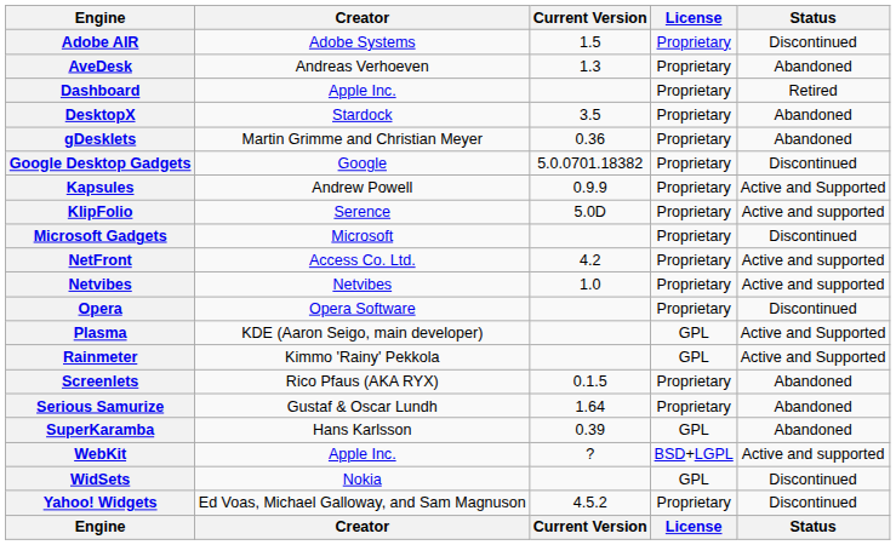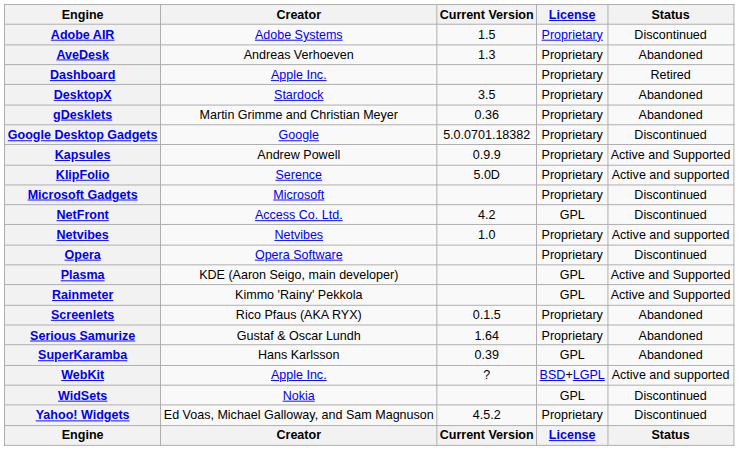 <table class="sortable wikitable" style="text-align: center; font-size: smaller; width: auto;">
 <tr>
 <th style="width: 12em;">Engine</th>
 <th>Creator</th>
 <th>Current Version</th>
 <th><a href='#'>License</a></th>
 <th>Status</th>
 </tr>
 <tr>
 <th><a href='#'>Adobe AIR</a></th>
 <td><a href='#'>Adobe Systems</a></td>
 <td>1.5</td>
 <td><a href='#'>Proprietary</a></td>
 <td>Discontinued</td>
 </tr>
 <tr>
 <th><a href='#'>AveDesk</a></th>
 <td>Andreas Verhoeven</td>
 <td>1.3</td>
 <td>Proprietary</td>
 <td>Abandoned</td>
 </tr>
 <tr>
 <th><a href='#'>Dashboard</a></th>
 <td><a href='#'>Apple Inc.</a></td>
 <td></td>
 <td>Proprietary</td>
 <td>Retired</td>
 </tr>
 <tr>
 <th><a href='#'>DesktopX</a></th>
 <td><a href='#'>Stardock</a></td>
 <td>3.5</td>
 <td>Proprietary</td>
 <td>Abandoned</td>
 </tr>
 <tr>
 <th><a href='#'>gDesklets</a></th>
 <td>Martin Grimme and Christian Meyer</td>
 <td>0.36</td>
 <td>Proprietary</td>
 <td>Abandoned</td>
 </tr>
 <tr>
 <th><a href='#'>Google Desktop Gadgets</a></th>
 <td><a href='#'>Google</a></td>
 <td>5.0.0701.18382</td>
 <td>Proprietary</td>
 <td>Discontinued</td>
 </tr>
 <tr>
 <th><a href='#'>Kapsules</a></th>
 <td>Andrew Powell</td>
 <td>0.9.9</td>
 <td>Proprietary</td>
 <td>Active and Supported</td>
 </tr>
 <tr>
 <th><a href='#'>KlipFolio</a></th>
 <td><a href='#'>Serence</a></td>
 <td>5.0D</td>
 <td>Proprietary</td>
 <td>Active and supported</td>
 </tr>
 <tr>
 <th><a href='#'>Microsoft Gadgets</a></th>
 <td><a href='#'>Microsoft</a></td>
 <td></td>
 <td>Proprietary</td>
 <td>Discontinued</td>
 </tr>
 <tr>
 <th><a href='#'>NetFront</a></th>
 <td><a href='#'>Access Co. Ltd.</a></td>
 <td>4.2</td>
-<td>Proprietary</td>
-<td>Active and supported</td>
+<td>GPL</td>
+<td>Discontinued</td>
 </tr>
 <tr>
 <th><a href='#'>Netvibes</a></th>
 <td><a href='#'>Netvibes</a></td>
 <td>1.0</td>
 <td>Proprietary</td>
 <td>Active and supported</td>
 </tr>
 <tr>
 <th><a href='#'>Opera</a></th>
 <td><a href='#'>Opera Software</a></td>
 <td></td>
 <td>Proprietary</td>
 <td>Discontinued</td>
 </tr>
 <tr>
 <th><a href='#'>Plasma</a></th>
 <td>KDE (Aaron Seigo, main developer)</td>
 <td></td>
 <td>GPL</td>
 <td>Active and Supported</td>
 </tr>
 <tr>
 <th><a href='#'>Rainmeter</a></th>
 <td>Kimmo 'Rainy' Pekkola</td>
 <td></td>
 <td>GPL</td>
 <td>Active and Supported</td>
 </tr>
 <tr>
 <th><a href='#'>Screenlets</a></th>
 <td>Rico Pfaus (AKA RYX)</td>
 <td>0.1.5</td>
 <td>Proprietary</td>
 <td>Abandoned</td>
 </tr>
 <tr>
 <th><a href='#'>Serious Samurize</a></th>
 <td>Gustaf & Oscar Lundh</td>
 <td>1.64</td>
 <td>Proprietary</td>
 <td>Abandoned</td>
 </tr>
 <tr>
 <th><a href='#'>SuperKaramba</a></th>
 <td>Hans Karlsson</td>
 <td>0.39</td>
 <td>GPL</td>
 <td>Abandoned</td>
 </tr>
 <tr>
 <th><a href='#'>WebKit</a></th>
 <td><a href='#'>Apple Inc.</a></td>
 <td>?</td>
 <td><a href='#'>BSD</a>+<a href='#'>LGPL</a></td>
 <td>Active and supported</td>
 </tr>
 <tr>
 <th><a href='#'>WidSets</a></th>
 <td><a href='#'>Nokia</a></td>
 <td></td>
 <td>GPL</td>
 <td>Discontinued</td>
 </tr>
 <tr>
 <th><a href='#'>Yahoo! Widgets</a></th>
 <td>Ed Voas, Michael Galloway, and Sam Magnuson </td>
 <td>4.5.2</td>
 <td>Proprietary</td>
 <td>Discontinued</td>
 </tr>
 <tr class="sortbottom">
 <th>Engine</th>
 <th>Creator</th>
 <th>Current Version</th>
 <th><a href='#'>License</a></th>
 <th>Status</th>
 </tr>
 </table>
